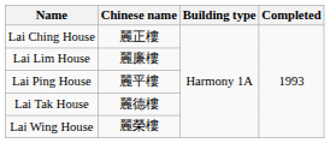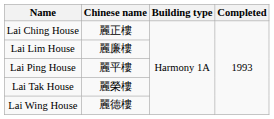 <table class="wikitable" style="text-align: center">
 <tr>
 <th>Name</th>
 <th>Chinese name</th>
 <th>Building type</th>
 <th>Completed</th>
 </tr>
 <tr>
 <td>Lai Ching House</td>
 <td>麗正樓</td>
 <td rowspan="5">Harmony 1A</td>
 <td rowspan="5">1993</td>
 </tr>
 <tr>
 <td>Lai Lim House</td>
 <td>麗廉樓</td>
 </tr>
 <tr>
 <td>Lai Ping House</td>
 <td>麗平樓</td>
 </tr>
 <tr>
 <td>Lai Tak House</td>
-<td>麗德樓</td>
+<td>麗榮樓</td>
 </tr>
 <tr>
 <td>Lai Wing House</td>
-<td>麗榮樓</td>
+<td>麗德樓</td>
 </tr>
 </table>
